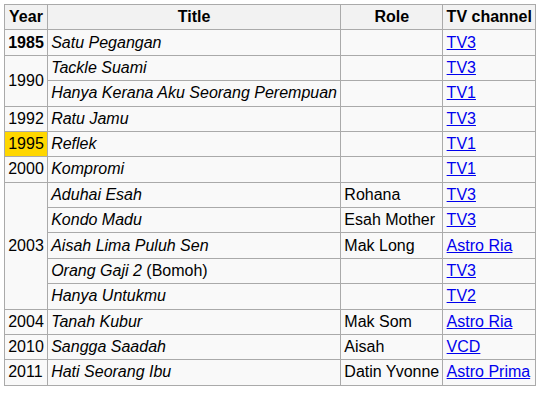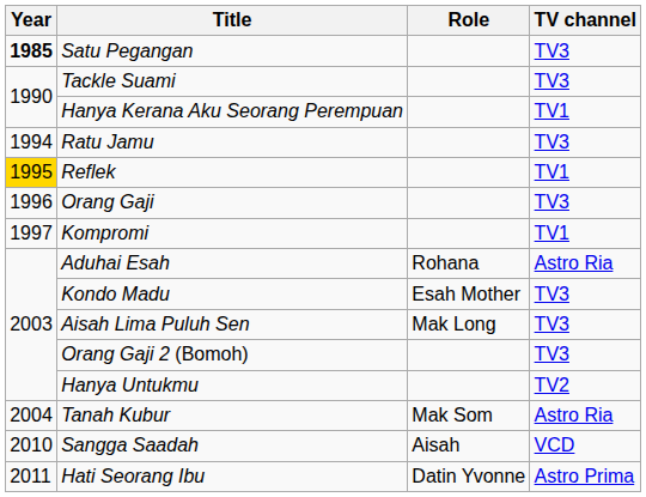 <table class="wikitable">
 <tr>
 <th>Year</th>
 <th>Title</th>
 <th>Role</th>
 <th>TV channel</th>
 </tr>
 <tr>
 <td><strong>1985</strong></td>
 <td><em>Satu Pegangan</em></td>
 <td></td>
 <td><a href='#'>TV3</a></td>
 </tr>
 <tr>
 <td rowspan="2">1990</td>
 <td><em>Tackle Suami</em></td>
 <td></td>
 <td><a href='#'>TV3</a></td>
 </tr>
 <tr>
 <td><em>Hanya Kerana Aku Seorang Perempuan</em></td>
 <td></td>
 <td><a href='#'>TV1</a></td>
 </tr>
 <tr>
-<td>1992</td>
+<td>1994</td>
 <td><em>Ratu Jamu</em></td>
 <td></td>
 <td><a href='#'>TV3</a></td>
 </tr>
 <tr>
 <td style="background: gold;">1995</td>
 <td><em>Reflek</em></td>
 <td></td>
 <td><a href='#'>TV1</a></td>
 </tr>
 <tr>
-<td>2000</td>
+<td>1996</td>
+<td><em>Orang Gaji</em></td>
+<td></td>
+<td><a href='#'>TV3</a></td>
+</tr>
+<tr>
+<td>1997</td>
 <td><em>Kompromi</em></td>
 <td></td>
 <td><a href='#'>TV1</a></td>
 </tr>
 <tr>
 <td rowspan="5">2003</td>
 <td><em>Aduhai Esah</em></td>
 <td>Rohana</td>
-<td><a href='#'>TV3</a></td>
+<td><a href='#'>Astro Ria</a></td>
 </tr>
 <tr>
 <td><em>Kondo Madu</em></td>
 <td>Esah Mother</td>
 <td><a href='#'>TV3</a></td>
 </tr>
 <tr>
 <td><em>Aisah Lima Puluh Sen</em></td>
 <td>Mak Long</td>
-<td><a href='#'>Astro Ria</a></td>
+<td><a href='#'>TV3</a></td>
 </tr>
 <tr>
 <td><em>Orang Gaji 2</em> (Bomoh)</td>
 <td></td>
 <td><a href='#'>TV3</a></td>
 </tr>
 <tr>
 <td><em>Hanya Untukmu</em></td>
 <td></td>
 <td><a href='#'>TV2</a></td>
 </tr>
 <tr>
 <td>2004</td>
 <td><em>Tanah Kubur</em></td>
 <td>Mak Som</td>
 <td><a href='#'>Astro Ria</a></td>
 </tr>
 <tr>
 <td>2010</td>
 <td><em>Sangga Saadah</em></td>
 <td>Aisah</td>
 <td><a href='#'>VCD</a></td>
 </tr>
 <tr>
 <td>2011</td>
 <td><em>Hati Seorang Ibu</em></td>
 <td>Datin Yvonne</td>
 <td><a href='#'>Astro Prima</a></td>
 </tr>
 <tr>
 </tr>
 </table>
